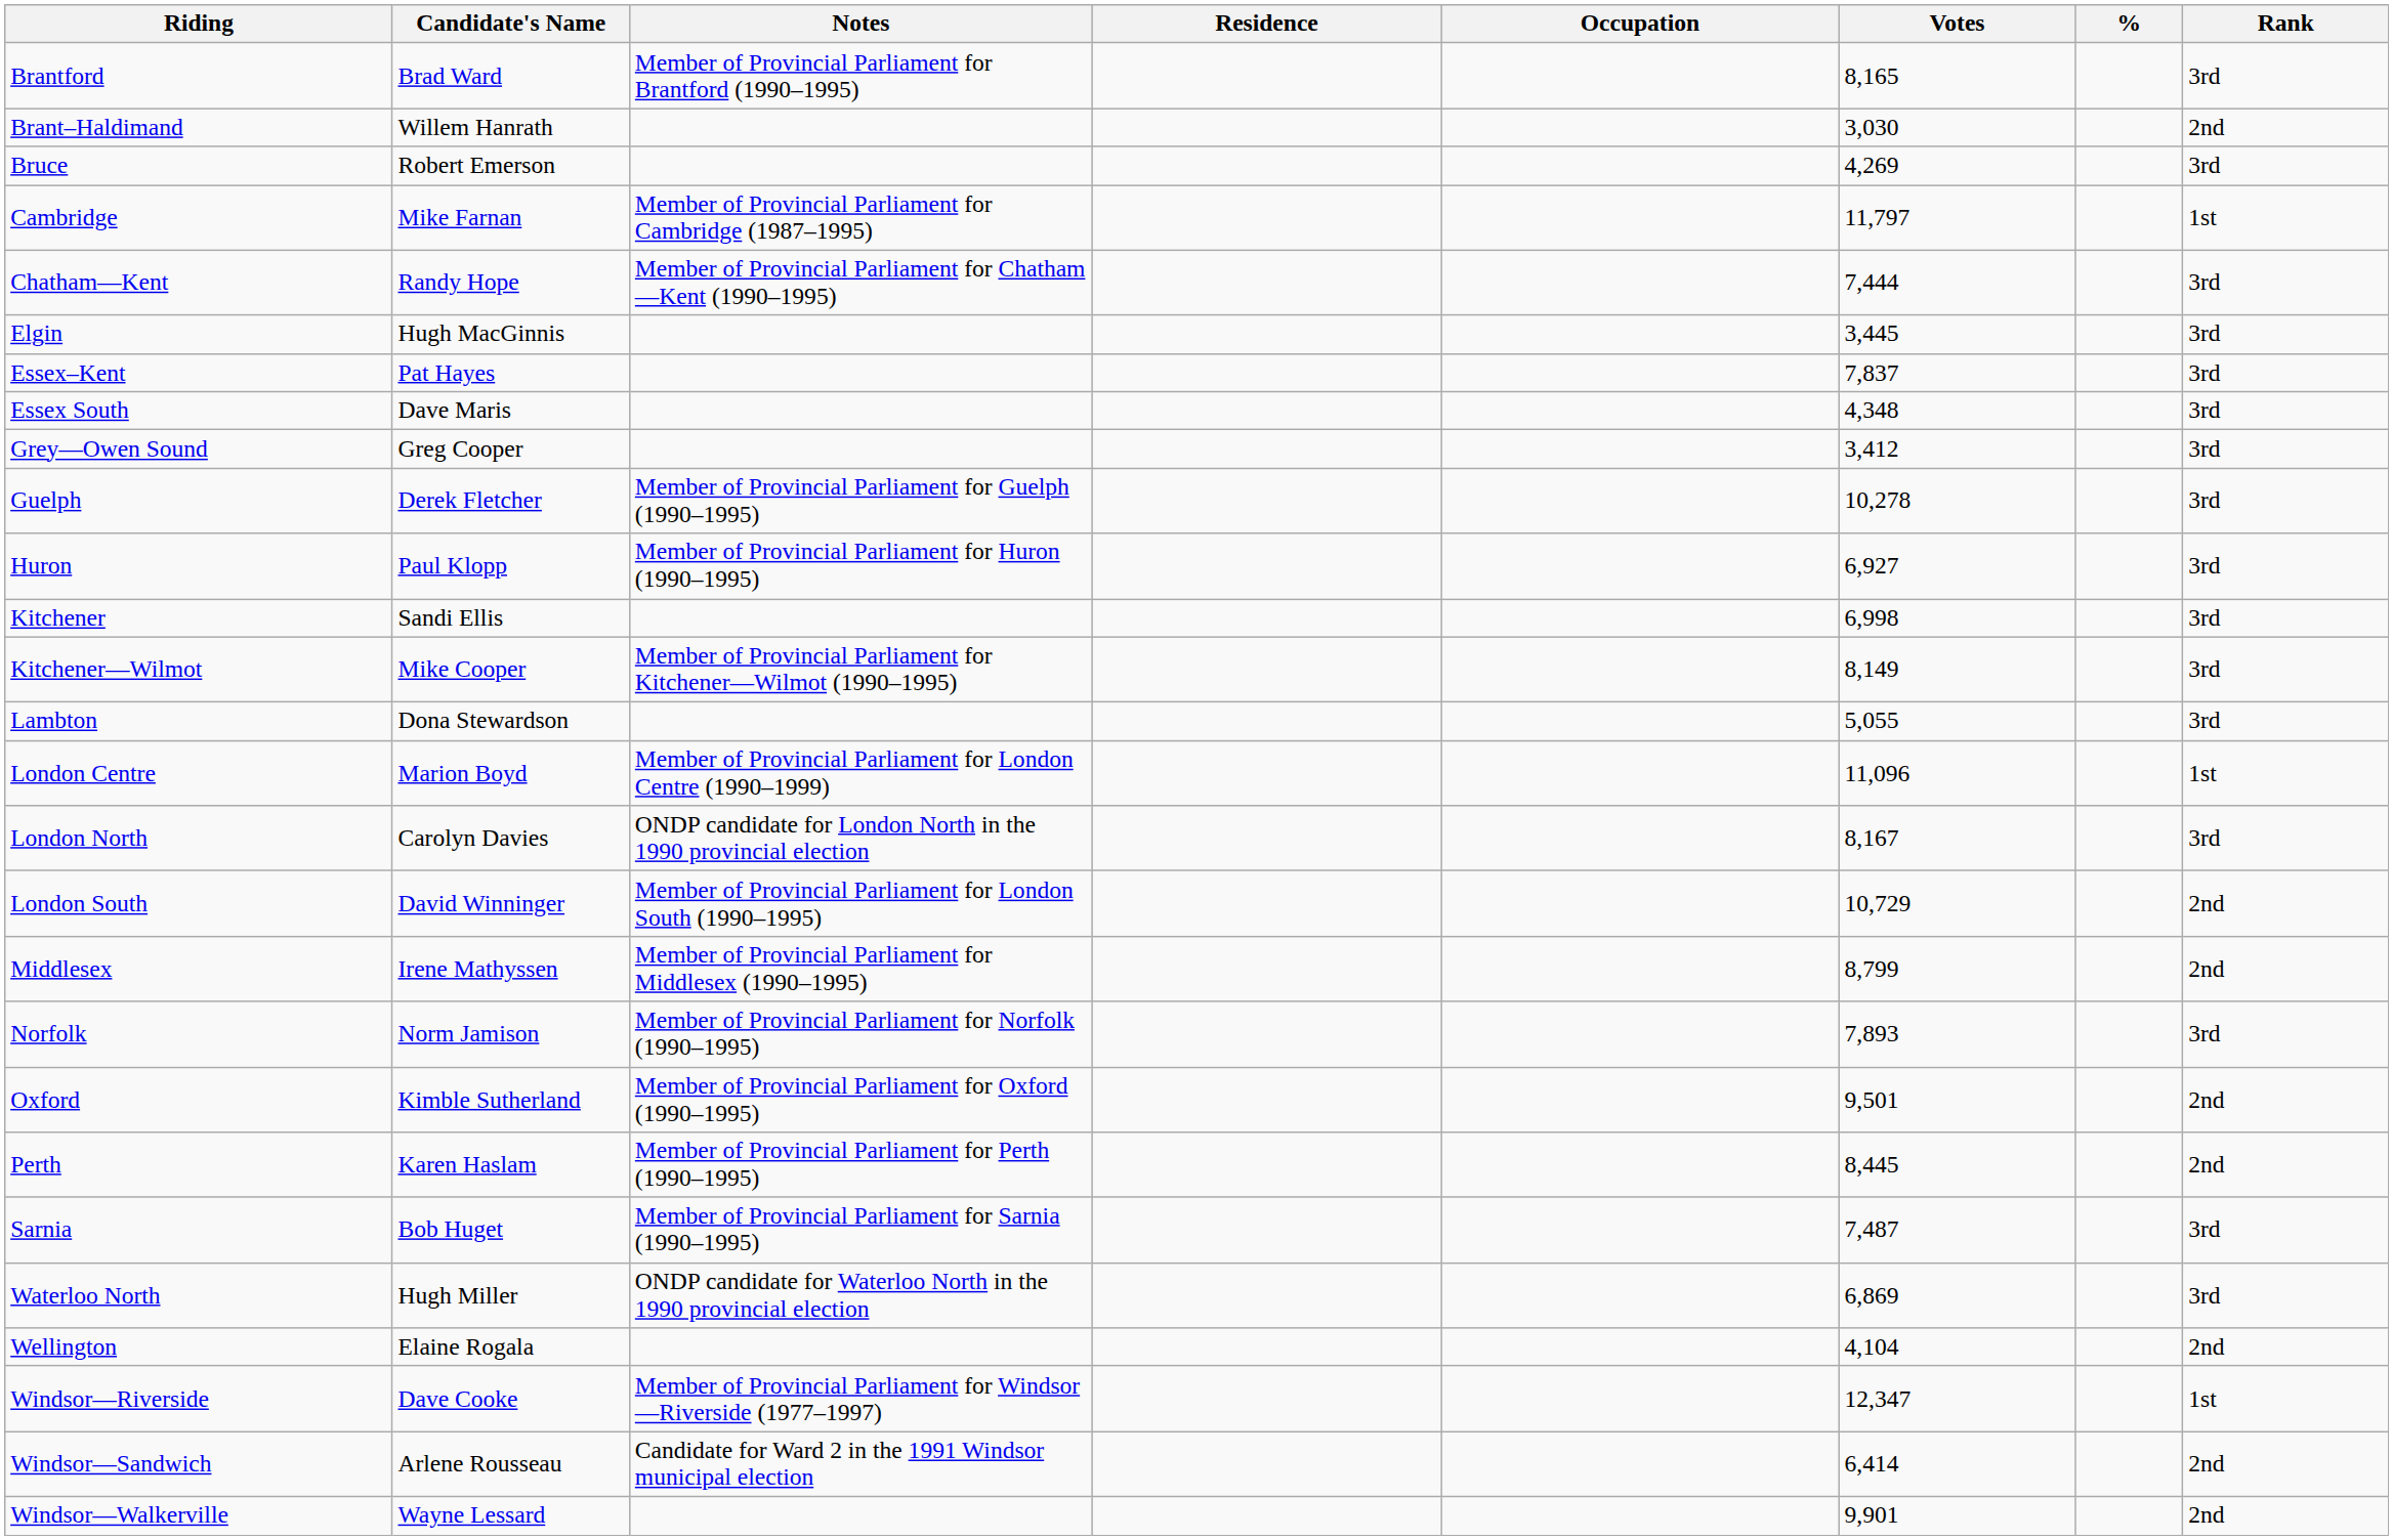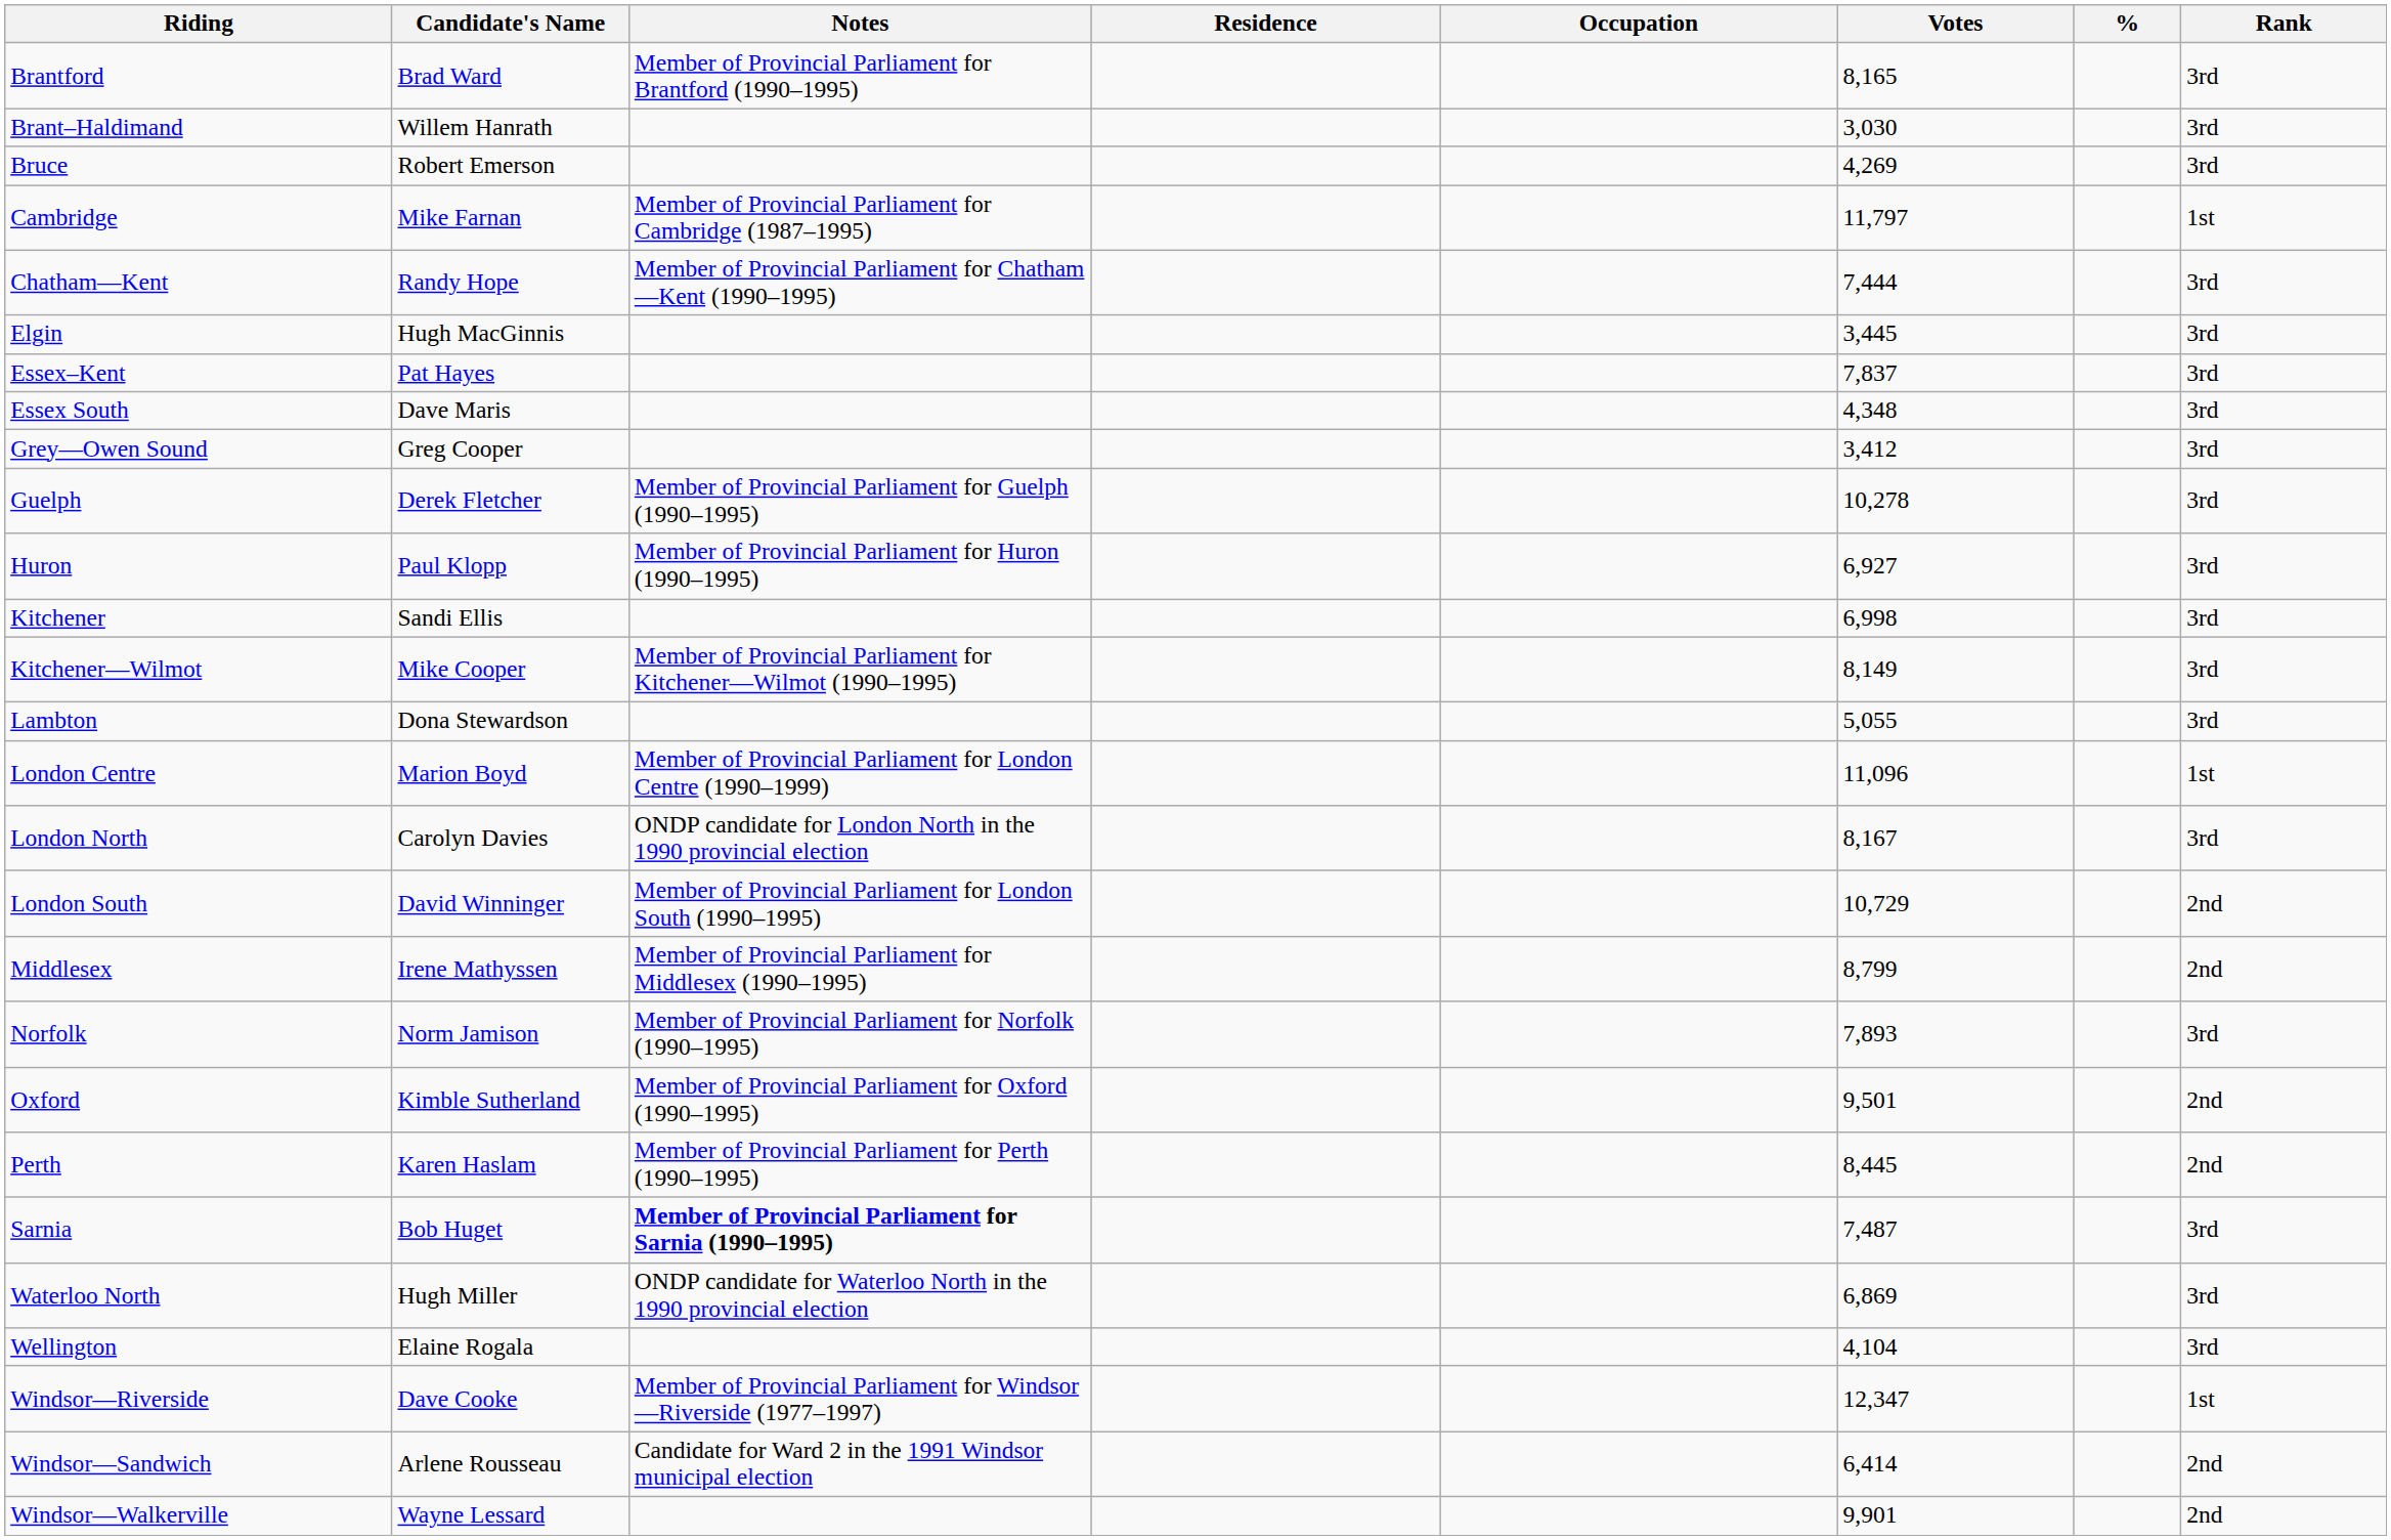 <table class="wikitable sortable" width="100%">
 <tr>
 <th style="width:250px;">Riding<br></th>
 <th style="width:150px;">Candidate's Name</th>
 <th style="width:300px;">Notes</th>
 <th>Residence</th>
 <th>Occupation</th>
 <th>Votes</th>
 <th>%</th>
 <th>Rank</th>
 </tr>
 <tr>
 <td><a href='#'>Brantford</a></td>
 <td><a href='#'>Brad Ward</a></td>
 <td><a href='#'>Member of Provincial Parliament</a> for <a href='#'>Brantford</a> (1990–1995)</td>
 <td></td>
 <td></td>
 <td>8,165</td>
 <td></td>
 <td>3rd</td>
 </tr>
 <tr>
 <td><a href='#'>Brant–Haldimand</a></td>
 <td>Willem Hanrath</td>
 <td></td>
 <td></td>
 <td></td>
 <td>3,030</td>
 <td></td>
-<td>2nd</td>
+<td>3rd</td>
 </tr>
 <tr>
 <td><a href='#'>Bruce</a></td>
 <td>Robert Emerson</td>
 <td></td>
 <td></td>
 <td></td>
 <td>4,269</td>
 <td></td>
 <td>3rd</td>
 </tr>
 <tr>
 <td><a href='#'>Cambridge</a></td>
 <td><a href='#'>Mike Farnan</a></td>
 <td><a href='#'>Member of Provincial Parliament</a> for <a href='#'>Cambridge</a> (1987–1995)</td>
 <td></td>
 <td></td>
 <td>11,797</td>
 <td></td>
 <td>1st</td>
 </tr>
 <tr>
 <td><a href='#'>Chatham—Kent</a></td>
 <td><a href='#'>Randy Hope</a></td>
 <td><a href='#'>Member of Provincial Parliament</a> for <a href='#'>Chatham—Kent</a> (1990–1995)</td>
 <td></td>
 <td></td>
 <td>7,444</td>
 <td></td>
 <td>3rd</td>
 </tr>
 <tr>
 <td><a href='#'>Elgin</a></td>
 <td>Hugh MacGinnis</td>
 <td></td>
 <td></td>
 <td></td>
 <td>3,445</td>
 <td></td>
 <td>3rd</td>
 </tr>
 <tr>
 <td><a href='#'>Essex–Kent</a></td>
 <td><a href='#'>Pat Hayes</a></td>
 <td></td>
 <td></td>
 <td></td>
 <td>7,837</td>
 <td></td>
 <td>3rd</td>
 </tr>
 <tr>
 <td><a href='#'>Essex South</a></td>
 <td>Dave Maris</td>
 <td></td>
 <td></td>
 <td></td>
 <td>4,348</td>
 <td></td>
 <td>3rd</td>
 </tr>
 <tr>
 <td><a href='#'>Grey—Owen Sound</a></td>
 <td>Greg Cooper</td>
 <td></td>
 <td></td>
 <td></td>
 <td>3,412</td>
 <td></td>
 <td>3rd</td>
 </tr>
 <tr>
 <td><a href='#'>Guelph</a></td>
 <td><a href='#'>Derek Fletcher</a></td>
 <td><a href='#'>Member of Provincial Parliament</a> for <a href='#'>Guelph</a> (1990–1995)</td>
 <td></td>
 <td></td>
 <td>10,278</td>
 <td></td>
 <td>3rd</td>
 </tr>
 <tr>
 <td><a href='#'>Huron</a></td>
 <td><a href='#'>Paul Klopp</a></td>
 <td><a href='#'>Member of Provincial Parliament</a> for <a href='#'>Huron</a> (1990–1995)</td>
 <td></td>
 <td></td>
 <td>6,927</td>
 <td></td>
 <td>3rd</td>
 </tr>
 <tr>
 <td><a href='#'>Kitchener</a></td>
 <td>Sandi Ellis</td>
 <td></td>
 <td></td>
 <td></td>
 <td>6,998</td>
 <td></td>
 <td>3rd</td>
 </tr>
 <tr>
 <td><a href='#'>Kitchener—Wilmot</a></td>
 <td><a href='#'>Mike Cooper</a></td>
 <td><a href='#'>Member of Provincial Parliament</a> for <a href='#'>Kitchener—Wilmot</a> (1990–1995)</td>
 <td></td>
 <td></td>
 <td>8,149</td>
 <td></td>
 <td>3rd</td>
 </tr>
 <tr>
 <td><a href='#'>Lambton</a></td>
 <td>Dona Stewardson</td>
 <td></td>
 <td></td>
 <td></td>
 <td>5,055</td>
 <td></td>
 <td>3rd</td>
 </tr>
 <tr>
 <td><a href='#'>London Centre</a></td>
 <td><a href='#'>Marion Boyd</a></td>
 <td><a href='#'>Member of Provincial Parliament</a> for <a href='#'>London Centre</a> (1990–1999)</td>
 <td></td>
 <td></td>
 <td>11,096</td>
 <td></td>
 <td>1st</td>
 </tr>
 <tr>
 <td><a href='#'>London North</a></td>
 <td>Carolyn Davies</td>
 <td>ONDP candidate for <a href='#'>London North</a> in the <a href='#'>1990 provincial election</a></td>
 <td></td>
 <td></td>
 <td>8,167</td>
 <td></td>
 <td>3rd</td>
 </tr>
 <tr>
 <td><a href='#'>London South</a></td>
 <td><a href='#'>David Winninger</a></td>
 <td><a href='#'>Member of Provincial Parliament</a> for <a href='#'>London South</a> (1990–1995)</td>
 <td></td>
 <td></td>
 <td>10,729</td>
 <td></td>
 <td>2nd</td>
 </tr>
 <tr>
 <td><a href='#'>Middlesex</a></td>
 <td><a href='#'>Irene Mathyssen</a></td>
 <td><a href='#'>Member of Provincial Parliament</a> for <a href='#'>Middlesex</a> (1990–1995)</td>
 <td></td>
 <td></td>
 <td>8,799</td>
 <td></td>
 <td>2nd</td>
 </tr>
 <tr>
 <td><a href='#'>Norfolk</a></td>
 <td><a href='#'>Norm Jamison</a></td>
 <td><a href='#'>Member of Provincial Parliament</a> for <a href='#'>Norfolk</a> (1990–1995)</td>
 <td></td>
 <td></td>
 <td>7,893</td>
 <td></td>
 <td>3rd</td>
 </tr>
 <tr>
 <td><a href='#'>Oxford</a></td>
 <td><a href='#'>Kimble Sutherland</a></td>
 <td><a href='#'>Member of Provincial Parliament</a> for <a href='#'>Oxford</a> (1990–1995)</td>
 <td></td>
 <td></td>
 <td>9,501</td>
 <td></td>
 <td>2nd</td>
 </tr>
 <tr>
 <td><a href='#'>Perth</a></td>
 <td><a href='#'>Karen Haslam</a></td>
 <td><a href='#'>Member of Provincial Parliament</a> for <a href='#'>Perth</a> (1990–1995)</td>
 <td></td>
 <td></td>
 <td>8,445</td>
 <td></td>
 <td>2nd</td>
 </tr>
 <tr>
 <td><a href='#'>Sarnia</a></td>
 <td><a href='#'>Bob Huget</a></td>
-<td><a href='#'>Member of Provincial Parliament</a> for <a href='#'>Sarnia</a> (1990–1995)</td>
+<td><strong><a href='#'>Member of Provincial Parliament</a> for <a href='#'>Sarnia</a> (1990–1995)</strong></td>
 <td></td>
 <td></td>
 <td>7,487</td>
 <td></td>
 <td>3rd</td>
 </tr>
 <tr>
 <td><a href='#'>Waterloo North</a></td>
 <td>Hugh Miller</td>
 <td>ONDP candidate for <a href='#'>Waterloo North</a> in the <a href='#'>1990 provincial election</a></td>
 <td></td>
 <td></td>
 <td>6,869</td>
 <td></td>
 <td>3rd</td>
 </tr>
 <tr>
 <td><a href='#'>Wellington</a></td>
 <td>Elaine Rogala</td>
 <td></td>
 <td></td>
 <td></td>
 <td>4,104</td>
 <td></td>
-<td>2nd</td>
+<td>3rd</td>
 </tr>
 <tr>
 <td><a href='#'>Windsor—Riverside</a></td>
 <td><a href='#'>Dave Cooke</a></td>
 <td><a href='#'>Member of Provincial Parliament</a> for <a href='#'>Windsor—Riverside</a> (1977–1997)</td>
 <td></td>
 <td></td>
 <td>12,347</td>
 <td></td>
 <td>1st</td>
 </tr>
 <tr>
 <td><a href='#'>Windsor—Sandwich</a></td>
 <td>Arlene Rousseau</td>
 <td>Candidate for Ward 2 in the <a href='#'>1991 Windsor municipal election</a></td>
 <td></td>
 <td></td>
 <td>6,414</td>
 <td></td>
 <td>2nd</td>
 </tr>
 <tr>
 <td><a href='#'>Windsor—Walkerville</a></td>
 <td><a href='#'>Wayne Lessard</a></td>
 <td></td>
 <td></td>
 <td></td>
 <td>9,901</td>
 <td></td>
 <td>2nd</td>
 </tr>
 </table>
